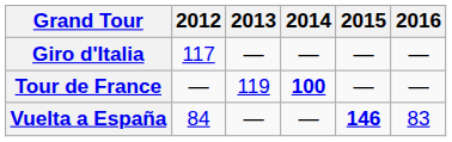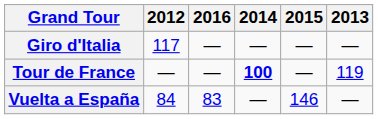 <table class="wikitable plainrowheaders">
 <tr>
 <th scope="col"><a href='#'>Grand Tour</a></th>
 <th scope="col">2012</th>
-<th scope="col">2013</th>
+<th scope="col">2016</th>
 <th scope="col">2014</th>
 <th scope="col">2015</th>
-<th scope="col">2016</th>
+<th scope="col">2013</th>
 </tr>
 <tr style="text-align:center;">
 <th scope="row"> <a href='#'>Giro d'Italia</a></th>
 <td><a href='#'>117</a></td>
 <td>—</td>
 <td>—</td>
 <td>—</td>
 <td>—</td>
 </tr>
 <tr style="text-align:center;">
 <th scope="row"> <a href='#'>Tour de France</a></th>
 <td>—</td>
-<td><a href='#'>119</a></td>
+<td>—</td>
 <td><strong><a href='#'>100</a></strong></td>
 <td>—</td>
-<td>—</td>
+<td><a href='#'>119</a></td>
 </tr>
 <tr style="text-align:center;">
 <th scope="row"> <a href='#'>Vuelta a España</a></th>
 <td><a href='#'>84</a></td>
+<td><a href='#'>83</a></td>
 <td>—</td>
+<td><a href='#'>146</a></td>
 <td>—</td>
-<td><strong><a href='#'>146</a></strong></td>
-<td><a href='#'>83</a></td>
 </tr>
 </table>
